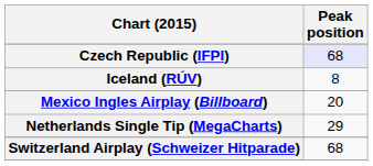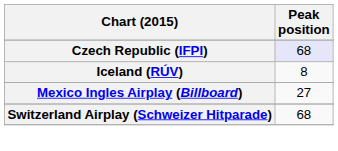 <table class="wikitable sortable plainrowheaders" style="text-align: center;">
 <tr>
 <th scope="col">Chart (2015)</th>
 <th scope="col">Peak<br>position</th>
 </tr>
 <tr>
 </tr>
 <tr>
 </tr>
 <tr>
 </tr>
 <tr>
 <th scope="row">Czech Republic (<a href='#'>IFPI</a>)</th>
 <td style="background: lavender;">68</td>
 </tr>
 <tr>
 <th scope="row">Iceland (<a href='#'>RÚV</a>)</th>
 <td>8</td>
 </tr>
 <tr>
 </tr>
 <tr>
 <th scope="row"><a href='#'>Mexico Ingles Airplay</a> (<em><a href='#'>Billboard</a></em>)</th>
-<td>20</td>
-</tr>
-<tr>
-<th scope="row">Netherlands Single Tip (<a href='#'>MegaCharts</a>)</th>
-<td>29</td>
+<td>27</td>
 </tr>
 <tr>
 </tr>
 <tr>
 <th scope="row">Switzerland Airplay (<a href='#'>Schweizer Hitparade</a>)</th>
 <td>68</td>
 </tr>
 <tr>
 </tr>
 <tr>
 </tr>
 <tr>
 </tr>
 <tr>
 </tr>
 <tr>
 </tr>
 <tr>
 </tr>
 <tr>
 </tr>
 <tr>
 </tr>
 </table>
